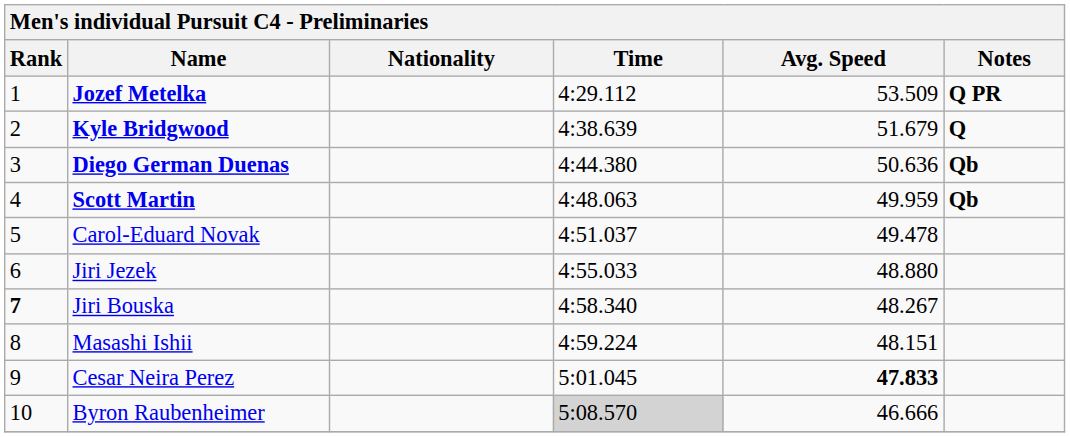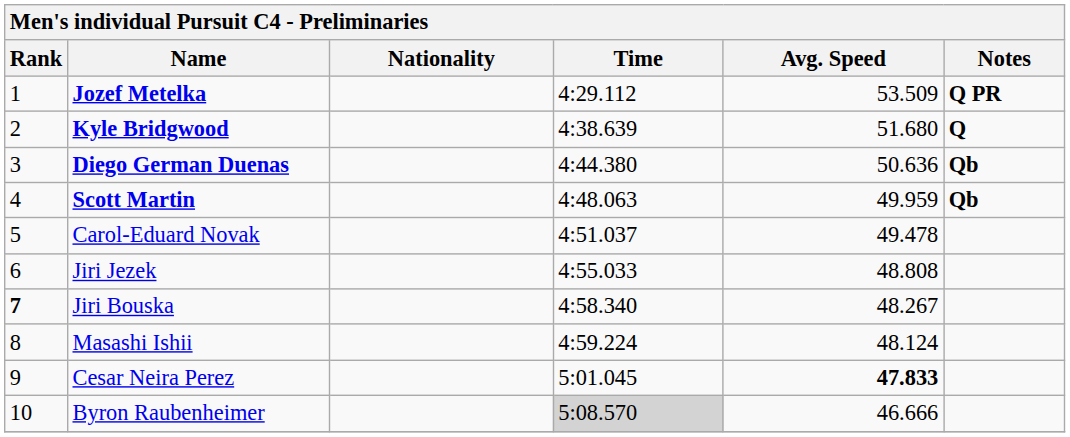 <table class="wikitable sortable" style="text-align:left" width="60%">
 <tr>
 <th colspan="7" style="text-align:left"><strong> Men's individual Pursuit C4</strong> - <strong>Preliminaries</strong></th>
 </tr>
 <tr>
 <th width=20>Rank</th>
 <th width=180>Name</th>
 <th>Nationality</th>
 <th>Time</th>
 <th>Avg. Speed</th>
 <th>Notes</th>
 </tr>
 <tr>
 <td>1</td>
 <td><strong> <a href='#'>Jozef Metelka</a></strong></td>
 <td></td>
 <td>4:29.112</td>
 <td align=right>53.509</td>
 <td><strong>Q</strong> <strong>PR</strong></td>
 </tr>
 <tr>
 <td>2</td>
 <td><strong><a href='#'>Kyle Bridgwood</a></strong></td>
 <td></td>
 <td>4:38.639</td>
-<td align=right>51.679</td>
+<td align=right>51.680</td>
 <td><strong>Q</strong></td>
 </tr>
 <tr>
 <td>3</td>
 <td><strong><a href='#'>Diego German Duenas</a></strong></td>
 <td></td>
 <td>4:44.380</td>
 <td align=right>50.636</td>
 <td><strong>Qb</strong></td>
 </tr>
 <tr>
 <td>4</td>
 <td><strong><a href='#'>Scott Martin</a></strong></td>
 <td></td>
 <td>4:48.063</td>
 <td align=right>49.959</td>
 <td><strong>Qb</strong></td>
 </tr>
 <tr>
 <td>5</td>
 <td><a href='#'>Carol-Eduard Novak</a></td>
 <td></td>
 <td>4:51.037</td>
 <td align=right>49.478</td>
 <td></td>
 </tr>
 <tr>
 <td>6</td>
 <td><a href='#'>Jiri Jezek</a></td>
 <td></td>
 <td>4:55.033</td>
-<td align=right>48.880</td>
+<td align=right>48.808</td>
 <td></td>
 </tr>
 <tr>
 <td><strong>7</strong></td>
 <td><a href='#'>Jiri Bouska</a></td>
 <td></td>
 <td>4:58.340</td>
 <td align=right>48.267</td>
 <td></td>
 </tr>
 <tr>
 <td>8</td>
 <td><a href='#'>Masashi Ishii</a></td>
 <td></td>
 <td>4:59.224</td>
-<td align=right>48.151</td>
+<td align=right>48.124</td>
 <td></td>
 </tr>
 <tr>
 <td>9</td>
 <td><a href='#'>Cesar Neira Perez</a></td>
 <td></td>
 <td>5:01.045</td>
 <td align=right><strong>47.833</strong></td>
 <td></td>
 </tr>
 <tr>
 <td>10</td>
 <td><a href='#'>Byron Raubenheimer</a></td>
 <td></td>
 <td style="background: lightgrey;">5:08.570</td>
 <td align=right>46.666</td>
 <td></td>
 </tr>
 <tr>
 </tr>
 </table>
